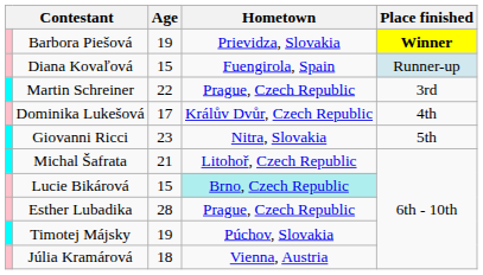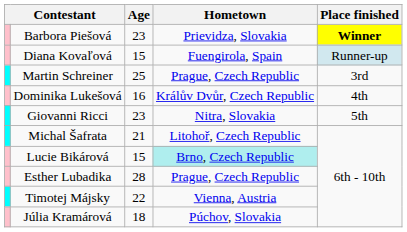 <table class="wikitable sortable" style="text-align:center; line-height:17px; width:50%; white-space:nowrap">
 <tr>
 <th style="width:20%" colspan="2">Contestant</th>
 <th style="width:05%">Age</th>
 <th style="width:18%">Hometown</th>
 <th style="width:05%">Place finished</th>
 </tr>
 <tr>
 <th style="background:pink;"></th>
 <td>Barbora Piešová</td>
-<td>19</td>
+<td>23</td>
 <td><a href='#'>Prievidza</a>, <a href='#'>Slovakia</a></td>
 <td style="background:yellow;"><strong>Winner</strong></td>
 </tr>
 <tr>
 <th style="background:pink;"></th>
 <td>Diana Kovaľová</td>
 <td>15</td>
 <td><a href='#'>Fuengirola</a>, <a href='#'>Spain</a></td>
 <td style="background:#D1E8EF;">Runner-up</td>
 </tr>
 <tr>
 <th style="background:cyan;"></th>
 <td>Martin Schreiner</td>
-<td>22</td>
+<td>25</td>
 <td><a href='#'>Prague</a>, <a href='#'>Czech Republic</a></td>
 <td>3rd</td>
 </tr>
 <tr>
 <th style="background:pink;"></th>
 <td>Dominika Lukešová</td>
-<td>17</td>
+<td>16</td>
 <td><a href='#'>Králův Dvůr</a>, <a href='#'>Czech Republic</a></td>
 <td>4th</td>
 </tr>
 <tr>
 <th style="background:cyan;"></th>
 <td>Giovanni Ricci</td>
 <td>23</td>
 <td><a href='#'>Nitra</a>, <a href='#'>Slovakia</a></td>
 <td>5th</td>
 </tr>
 <tr>
 <th style="background:cyan;"></th>
 <td>Michal Šafrata</td>
 <td>21</td>
 <td><a href='#'>Litohoř</a>, <a href='#'>Czech Republic</a></td>
 <td rowspan="5">6th - 10th</td>
 </tr>
 <tr>
 <th style="background:pink;"></th>
 <td>Lucie Bikárová</td>
 <td>15</td>
 <td style="background: paleturquoise;"><a href='#'>Brno</a>, <a href='#'>Czech Republic</a></td>
 </tr>
 <tr>
 <th style="background:pink;"></th>
 <td>Esther Lubadika</td>
 <td>28</td>
 <td><a href='#'>Prague</a>, <a href='#'>Czech Republic</a></td>
 </tr>
 <tr>
 <th style="background:cyan;"></th>
 <td>Timotej Májsky</td>
-<td>19</td>
-<td><a href='#'>Púchov</a>, <a href='#'>Slovakia</a></td>
+<td>22</td>
+<td><a href='#'>Vienna</a>, <a href='#'>Austria</a></td>
 </tr>
 <tr>
 <th style="background:pink;"></th>
 <td>Júlia Kramárová</td>
 <td>18</td>
-<td><a href='#'>Vienna</a>, <a href='#'>Austria</a></td>
+<td><a href='#'>Púchov</a>, <a href='#'>Slovakia</a></td>
 </tr>
 </table>
